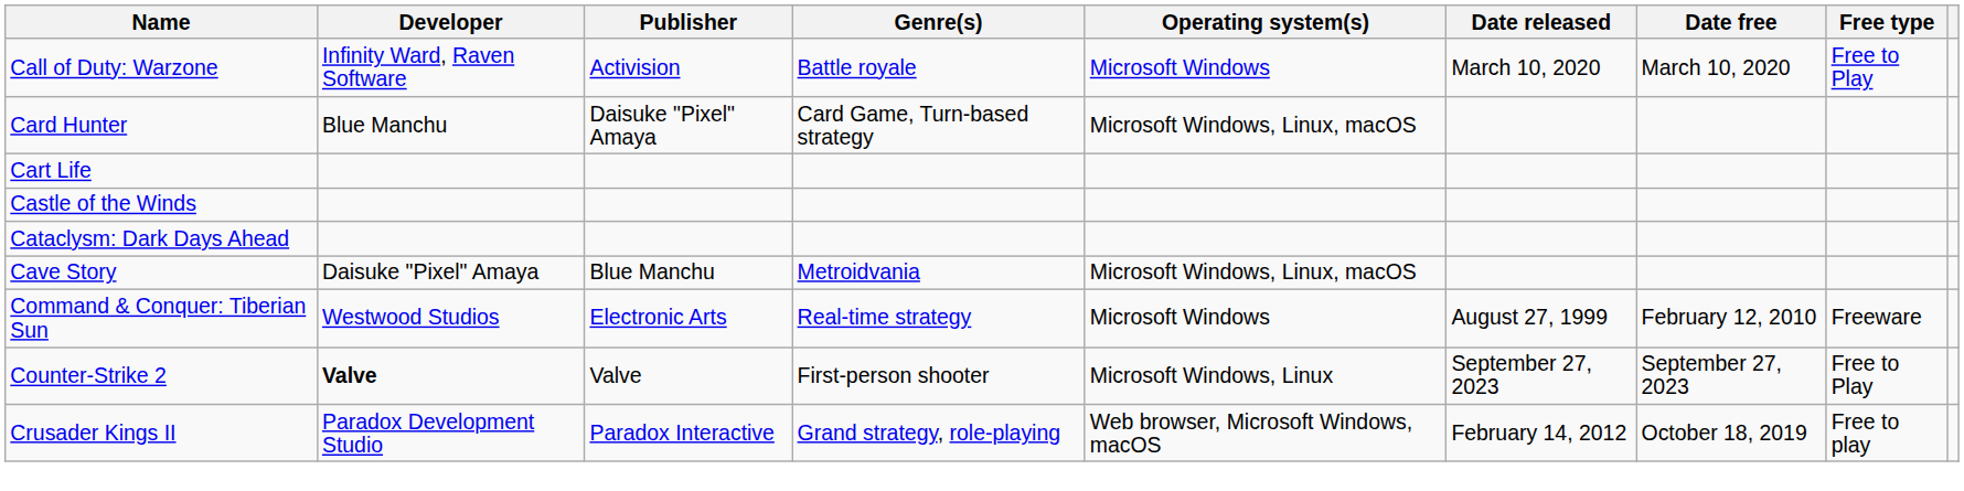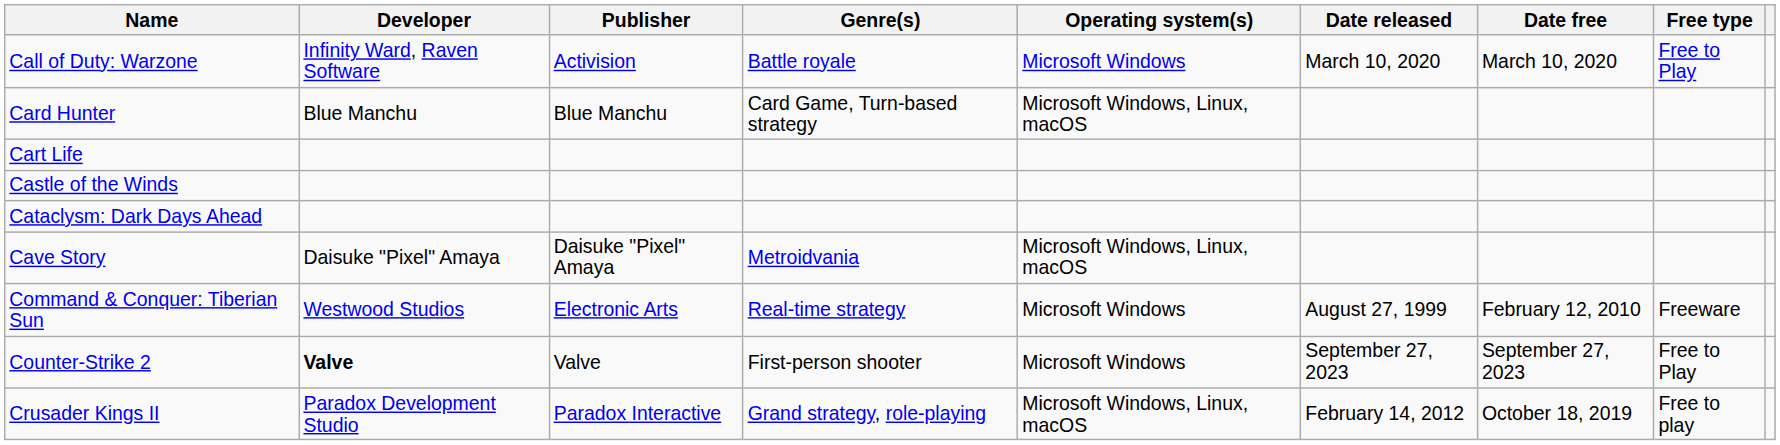 <table class="wikitable sortable" style="font-size:85%; width:98%">
 <tr>
 <th>Name</th>
 <th>Developer</th>
 <th>Publisher</th>
 <th>Genre(s)</th>
 <th>Operating system(s)</th>
 <th>Date released</th>
 <th>Date free</th>
 <th>Free type</th>
 <th></th>
 </tr>
 <tr>
 <td><a href='#'>Call of Duty: Warzone</a></td>
 <td><a href='#'>Infinity Ward</a>, <a href='#'>Raven Software</a></td>
 <td><a href='#'>Activision</a></td>
 <td><a href='#'>Battle royale</a></td>
 <td><a href='#'>Microsoft Windows</a></td>
 <td>March 10, 2020</td>
 <td>March 10, 2020</td>
 <td><a href='#'>Free to Play</a></td>
 <td></td>
 </tr>
 <tr>
 <td><a href='#'>Card Hunter</a></td>
 <td>Blue Manchu</td>
-<td>Daisuke "Pixel" Amaya</td>
+<td>Blue Manchu</td>
 <td>Card Game, Turn-based strategy</td>
 <td>Microsoft Windows, Linux, macOS</td>
 <td></td>
 <td></td>
 <td></td>
 <td></td>
 </tr>
 <tr>
 <td><a href='#'>Cart Life</a></td>
 <td></td>
 <td></td>
 <td></td>
 <td></td>
 <td></td>
 <td></td>
 <td></td>
 <td></td>
 </tr>
 <tr>
 <td><a href='#'>Castle of the Winds</a></td>
 <td></td>
 <td></td>
 <td></td>
 <td></td>
 <td></td>
 <td></td>
 <td></td>
 <td></td>
 </tr>
 <tr>
 <td><a href='#'>Cataclysm: Dark Days Ahead</a></td>
 <td></td>
 <td></td>
 <td></td>
 <td></td>
 <td></td>
 <td></td>
 <td></td>
 <td></td>
 </tr>
 <tr>
 <td><a href='#'>Cave Story</a></td>
 <td>Daisuke "Pixel" Amaya</td>
-<td>Blue Manchu</td>
+<td>Daisuke "Pixel" Amaya</td>
 <td><a href='#'>Metroidvania</a></td>
 <td>Microsoft Windows, Linux, macOS</td>
 <td></td>
 <td></td>
 <td></td>
 <td></td>
 </tr>
 <tr>
 <td><a href='#'>Command & Conquer: Tiberian Sun</a></td>
 <td><a href='#'>Westwood Studios</a></td>
 <td><a href='#'>Electronic Arts</a></td>
 <td><a href='#'>Real-time strategy</a></td>
 <td>Microsoft Windows</td>
 <td>August 27, 1999</td>
 <td>February 12, 2010</td>
 <td>Freeware</td>
 <td></td>
 </tr>
 <tr>
 <td><a href='#'>Counter-Strike 2</a></td>
 <td><strong>Valve</strong></td>
 <td>Valve</td>
 <td>First-person shooter</td>
-<td>Microsoft Windows, Linux</td>
+<td>Microsoft Windows</td>
 <td>September 27, 2023</td>
 <td>September 27, 2023</td>
 <td>Free to Play</td>
 <td></td>
 </tr>
 <tr>
 <td><a href='#'>Crusader Kings II</a></td>
 <td><a href='#'>Paradox Development Studio</a></td>
 <td><a href='#'>Paradox Interactive</a></td>
 <td><a href='#'>Grand strategy</a>, <a href='#'>role-playing</a></td>
-<td>Web browser, Microsoft Windows, macOS</td>
+<td>Microsoft Windows, Linux, macOS</td>
 <td>February 14, 2012</td>
 <td>October 18, 2019</td>
 <td>Free to play</td>
 <td></td>
 </tr>
 </table>
